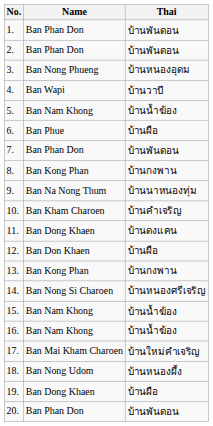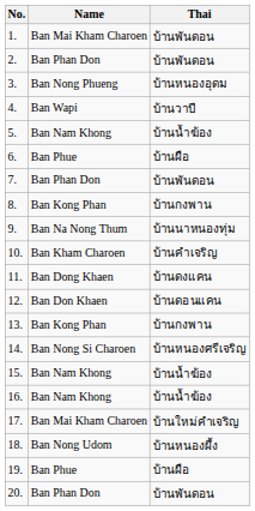 <table class="wikitable sortable">
 <tr>
 <th>No.</th>
 <th>Name</th>
 <th>Thai</th>
 </tr>
 <tr>
 <td>1.</td>
-<td>Ban Phan Don</td>
+<td>Ban Mai Kham Charoen</td>
 <td>บ้านพันดอน</td>
 </tr>
 <tr>
 <td>2.</td>
 <td>Ban Phan Don</td>
 <td>บ้านพันดอน</td>
 </tr>
 <tr>
 <td>3.</td>
 <td>Ban Nong Phueng</td>
 <td>บ้านหนองอุดม</td>
 </tr>
 <tr>
 <td>4.</td>
 <td>Ban Wapi</td>
 <td>บ้านวาปี</td>
 </tr>
 <tr>
 <td>5.</td>
 <td>Ban Nam Khong</td>
 <td>บ้านน้ำฆ้อง</td>
 </tr>
 <tr>
 <td>6.</td>
 <td>Ban Phue</td>
 <td>บ้านผือ</td>
 </tr>
 <tr>
 <td>7.</td>
 <td>Ban Phan Don</td>
 <td>บ้านพันดอน</td>
 </tr>
 <tr>
 <td>8.</td>
 <td>Ban Kong Phan</td>
 <td>บ้านกงพาน</td>
 </tr>
 <tr>
 <td>9.</td>
 <td>Ban Na Nong Thum</td>
 <td>บ้านนาหนองทุ่ม</td>
 </tr>
 <tr>
 <td>10.</td>
 <td>Ban Kham Charoen</td>
 <td>บ้านคำเจริญ</td>
 </tr>
 <tr>
 <td>11.</td>
 <td>Ban Dong Khaen</td>
 <td>บ้านดงแคน</td>
 </tr>
 <tr>
 <td>12.</td>
 <td>Ban Don Khaen</td>
-<td>บ้านผือ</td>
+<td>บ้านดอนแคน</td>
 </tr>
 <tr>
 <td>13.</td>
 <td>Ban Kong Phan</td>
 <td>บ้านกงพาน</td>
 </tr>
 <tr>
 <td>14.</td>
 <td>Ban Nong Si Charoen</td>
 <td>บ้านหนองศรีเจริญ</td>
 </tr>
 <tr>
 <td>15.</td>
 <td>Ban Nam Khong</td>
 <td>บ้านน้ำฆ้อง</td>
 </tr>
 <tr>
 <td>16.</td>
 <td>Ban Nam Khong</td>
 <td>บ้านน้ำฆ้อง</td>
 </tr>
 <tr>
 <td>17.</td>
 <td>Ban Mai Kham Charoen</td>
 <td>บ้านใหม่คำเจริญ</td>
 </tr>
 <tr>
 <td>18.</td>
 <td>Ban Nong Udom</td>
 <td>บ้านหนองผึ้ง</td>
 </tr>
 <tr>
 <td>19.</td>
-<td>Ban Dong Khaen</td>
+<td>Ban Phue</td>
 <td>บ้านผือ</td>
 </tr>
 <tr>
 <td>20.</td>
 <td>Ban Phan Don</td>
 <td>บ้านพันดอน</td>
 </tr>
 </table>
